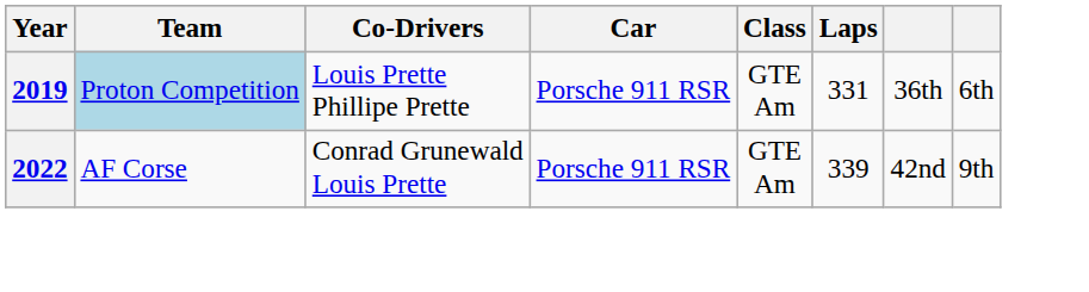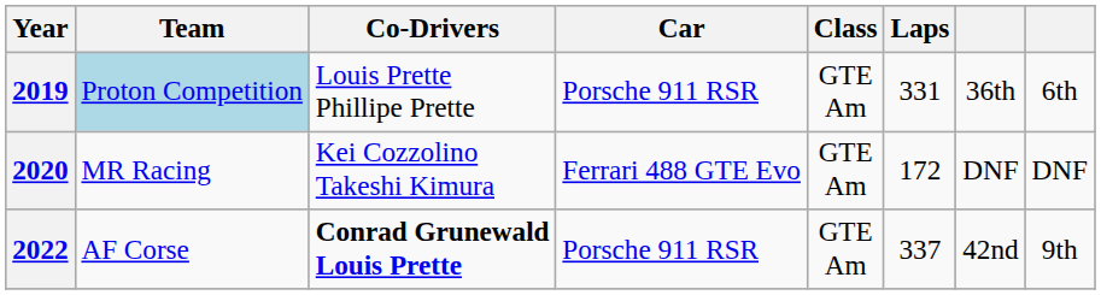 <table class="wikitable" style="text-align:center; font-size:90%">
 <tr>
 <th>Year</th>
 <th>Team</th>
 <th>Co-Drivers</th>
 <th>Car</th>
 <th>Class</th>
 <th>Laps</th>
 <th></th>
 <th></th>
 </tr>
 <tr>
 <th><a href='#'>2019</a></th>
 <td align="left" style="background: lightblue;"> <a href='#'>Proton Competition</a></td>
 <td align="left"> <a href='#'>Louis Prette</a><br> Phillipe Prette</td>
 <td align="left"><a href='#'>Porsche 911 RSR</a></td>
 <td>GTE<br>Am</td>
 <td>331</td>
 <td>36th</td>
 <td>6th</td>
 </tr>
 <tr>
+<th><a href='#'>2020</a></th>
+<td align="left"> <a href='#'>MR Racing</a></td>
+<td align="left"> <a href='#'>Kei Cozzolino</a><br> <a href='#'>Takeshi Kimura</a></td>
+<td align="left"><a href='#'>Ferrari 488 GTE Evo</a></td>
+<td>GTE<br>Am</td>
+<td>172</td>
+<td>DNF</td>
+<td>DNF</td>
+</tr>
+<tr>
 <th><a href='#'>2022</a></th>
 <td align="left"> <a href='#'>AF Corse</a></td>
-<td align="left"> Conrad Grunewald<br> <a href='#'>Louis Prette</a></td>
+<td align="left"><strong> Conrad Grunewald<br> <a href='#'>Louis Prette</a></strong></td>
 <td align="left"><a href='#'>Porsche 911 RSR</a></td>
 <td>GTE<br>Am</td>
-<td>339</td>
+<td>337</td>
 <td>42nd</td>
 <td>9th</td>
 </tr>
 </table>
